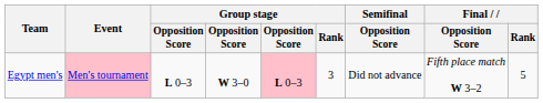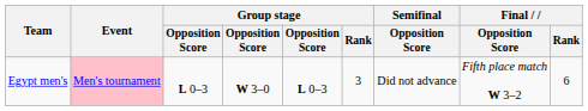 <table class="wikitable" style="text-align:center; font-size:90%">
 <tr>
 <th rowspan=2>Team</th>
 <th rowspan=2>Event</th>
 <th colspan=4>Group stage</th>
 <th>Semifinal</th>
 <th colspan=2>Final /  / </th>
 </tr>
 <tr style="font-size:95%">
 <th>Opposition<br>Score</th>
 <th>Opposition<br>Score</th>
 <th>Opposition<br>Score</th>
 <th>Rank</th>
 <th>Opposition<br>Score</th>
 <th>Opposition<br>Score</th>
 <th>Rank</th>
 </tr>
 <tr>
 <td align=left><a href='#'>Egypt men's</a></td>
 <td align=left style="background: pink;"><a href='#'>Men's tournament</a></td>
 <td><br><strong>L</strong> 0–3</td>
 <td><br><strong>W</strong> 3–0</td>
-<td style="background: pink;"><br><strong>L</strong> 0–3</td>
+<td><br><strong>L</strong> 0–3</td>
 <td>3</td>
 <td>Did not advance</td>
 <td><em>Fifth place match</em><br><br><strong>W</strong> 3–2</td>
-<td>5</td>
+<td>6</td>
 </tr>
 </table>
